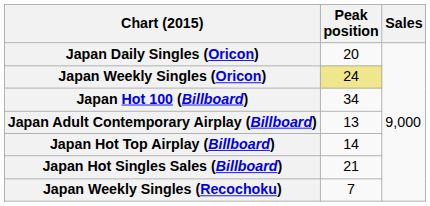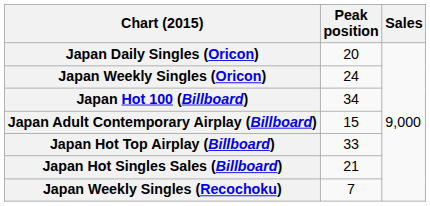 <table class="wikitable sortable plainrowheaders" style="text-align:center;">
 <tr>
 <th scope="col">Chart (2015)</th>
 <th scope="col">Peak<br>position</th>
 <th scope="col">Sales</th>
 </tr>
 <tr>
 <th scope="row">Japan Daily Singles (<a href='#'>Oricon</a>)</th>
 <td style="text-align:center;">20</td>
 <td rowspan="7" style="text-align:left;">9,000</td>
 </tr>
 <tr>
 <th scope="row">Japan Weekly Singles (<a href='#'>Oricon</a>)</th>
-<td style="background: khaki; text-align:center;">24</td>
+<td style="text-align:center;">24</td>
 </tr>
 <tr>
 <th scope="row">Japan <a href='#'>Hot 100</a> (<em><a href='#'>Billboard</a></em>)</th>
 <td style="text-align:center;">34</td>
 </tr>
 <tr>
 <th scope="row">Japan Adult Contemporary Airplay (<em><a href='#'>Billboard</a></em>)</th>
-<td style="text-align:center;">13</td>
+<td style="text-align:center;">15</td>
 </tr>
 <tr>
 <th scope="row">Japan Hot Top Airplay (<em><a href='#'>Billboard</a></em>)</th>
-<td style="text-align:center;">14</td>
+<td style="text-align:center;">33</td>
 </tr>
 <tr>
 <th scope="row">Japan Hot Singles Sales (<em><a href='#'>Billboard</a></em>)</th>
 <td style="text-align:center;">21</td>
 </tr>
 <tr>
 <th scope="row">Japan Weekly Singles (<a href='#'>Recochoku</a>)</th>
 <td style="text-align:center;">7</td>
 </tr>
 </table>
